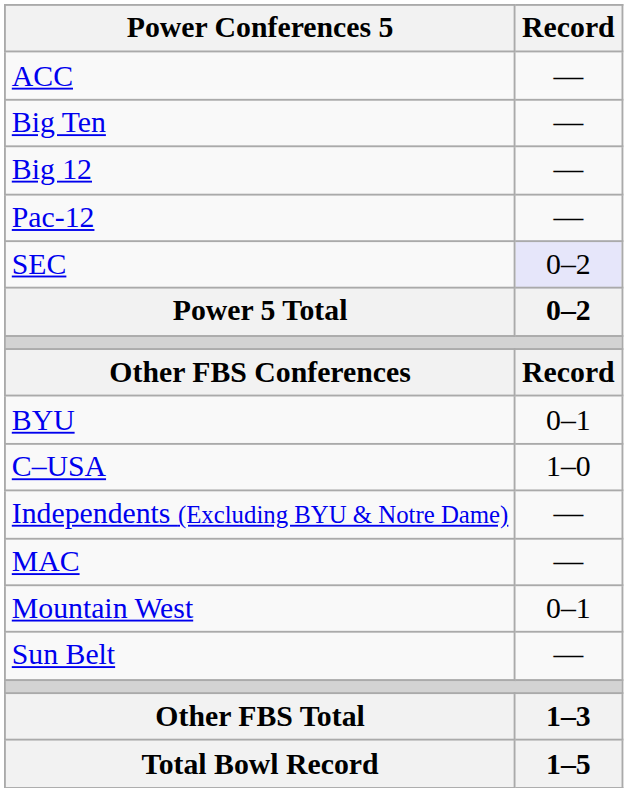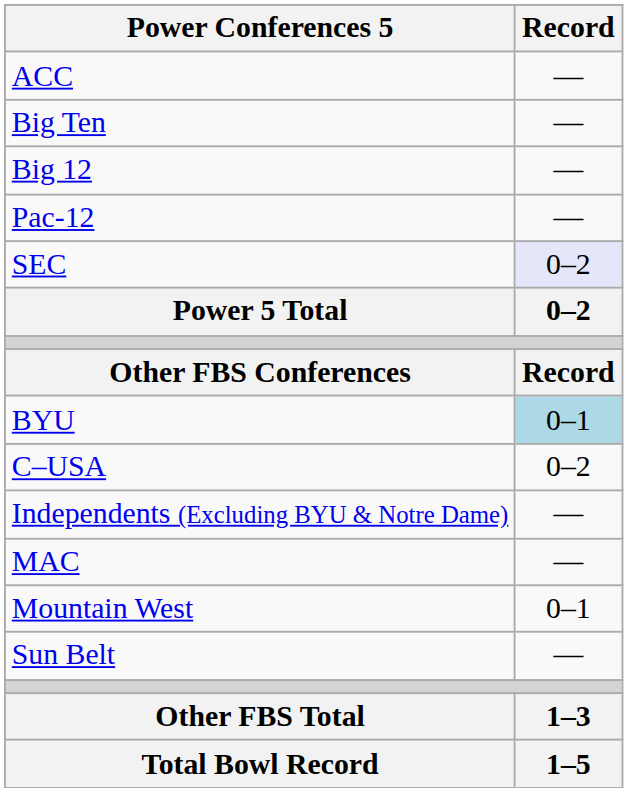 <table class="wikitable">
 <tr>
 <th>Power Conferences 5</th>
 <th>Record</th>
 </tr>
 <tr>
 <td><a href='#'>ACC</a></td>
 <td align=center>—</td>
 </tr>
 <tr>
 <td><a href='#'>Big Ten</a></td>
 <td align=center>—</td>
 </tr>
 <tr>
 <td><a href='#'>Big 12</a></td>
 <td align=center>—</td>
 </tr>
 <tr>
 <td><a href='#'>Pac-12</a></td>
 <td align=center>—</td>
 </tr>
 <tr>
 <td><a href='#'>SEC</a></td>
 <td align=center style="background: lavender;">0–2</td>
 </tr>
 <tr>
 <th>Power 5 Total</th>
 <th>0–2</th>
 </tr>
 <tr>
 <th colspan="2" style="background:lightgrey;"></th>
 </tr>
 <tr>
 <th>Other FBS Conferences</th>
 <th>Record</th>
 </tr>
 <tr>
 <td><a href='#'>BYU</a></td>
-<td align=center>0–1</td>
+<td align=center style="background: lightblue;">0–1</td>
 </tr>
 <tr>
 <td><a href='#'>C–USA</a></td>
-<td align=center>1–0</td>
+<td align=center>0–2</td>
 </tr>
 <tr>
 <td><a href='#'>Independents <small>(Excluding BYU & Notre Dame)</small></a></td>
 <td align=center>—</td>
 </tr>
 <tr>
 <td><a href='#'>MAC</a></td>
 <td align=center>—</td>
 </tr>
 <tr>
 <td><a href='#'>Mountain West</a></td>
 <td align=center>0–1</td>
 </tr>
 <tr>
 <td><a href='#'>Sun Belt</a></td>
 <td align=center>—</td>
 </tr>
 <tr>
 <th colspan="2" style="background:lightgrey;"></th>
 </tr>
 <tr>
 <th>Other FBS Total</th>
 <th>1–3</th>
 </tr>
 <tr>
 <th>Total Bowl Record</th>
 <th>1–5</th>
 </tr>
 </table>
